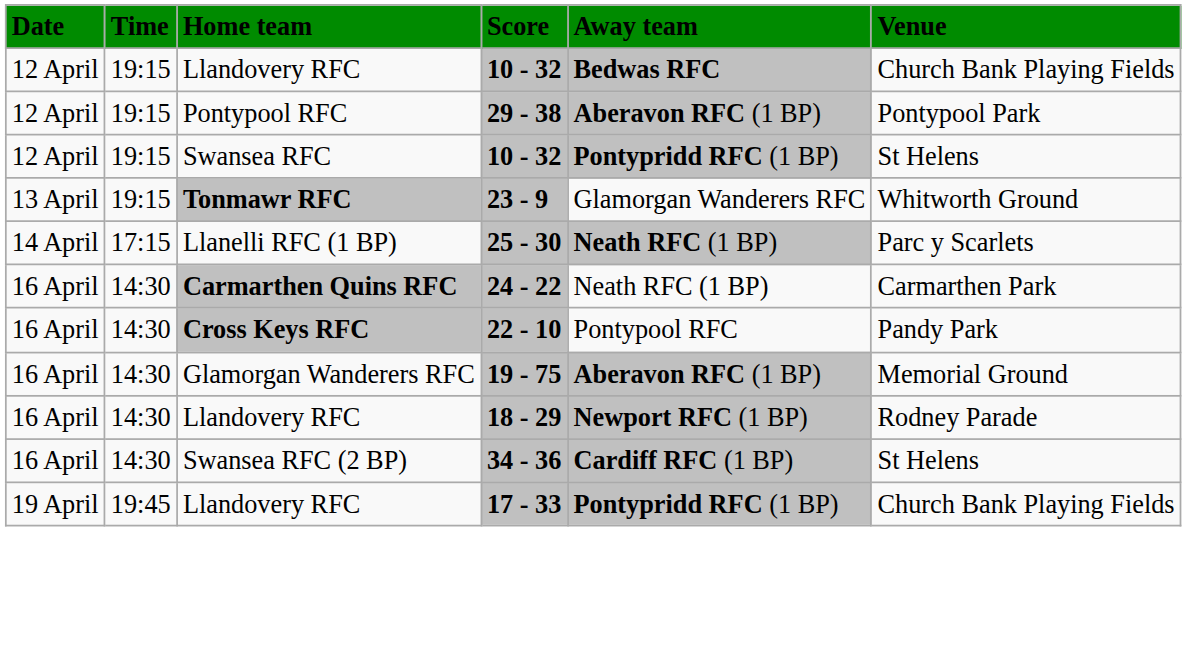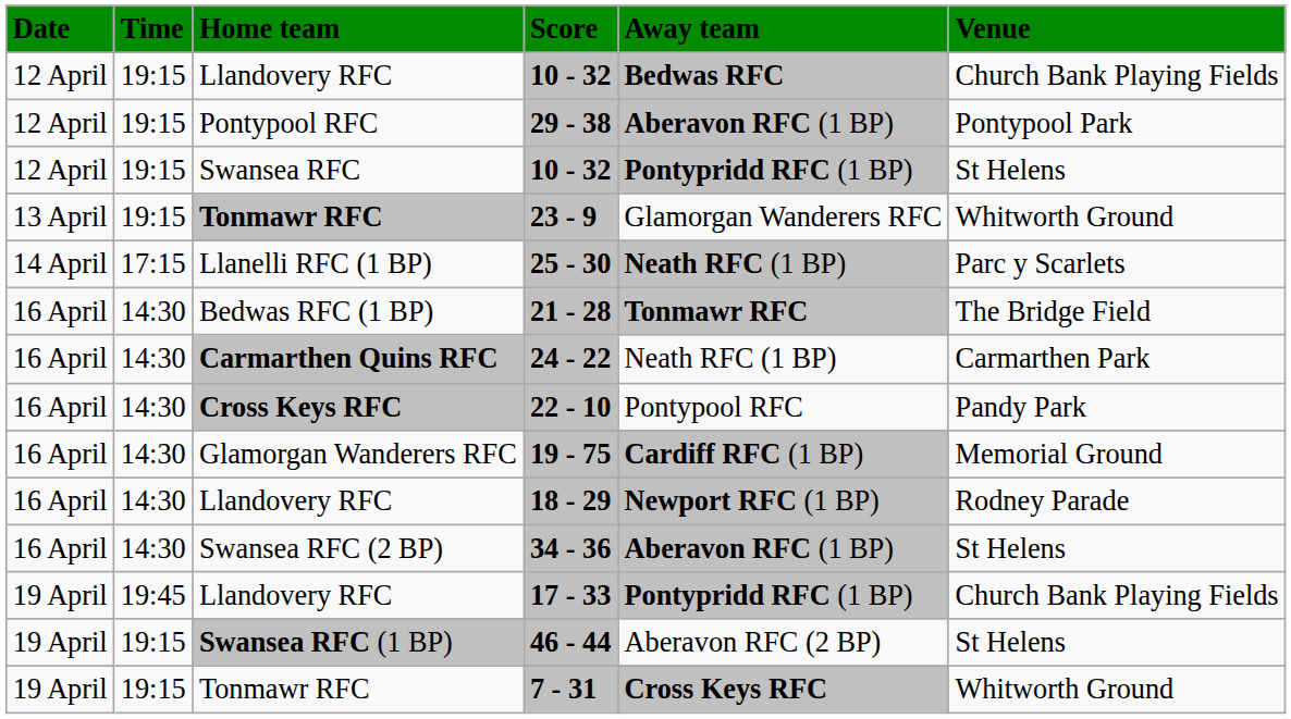 <table class="wikitable" style="margin:0.5em auto; font-size:95%">
 <tr bgcolor="#008B00">
 <td><strong>Date</strong></td>
 <td><strong>Time</strong></td>
 <td><strong>Home team</strong></td>
 <td><strong>Score</strong></td>
 <td><strong>Away team</strong></td>
 <td><strong>Venue</strong></td>
 </tr>
 <tr>
 <td>12 April</td>
 <td>19:15</td>
 <td>Llandovery RFC</td>
 <td bgcolor="silver"><strong>10 - 32</strong></td>
 <td bgcolor="silver"><strong>Bedwas RFC</strong></td>
 <td>Church Bank Playing Fields</td>
 </tr>
 <tr>
 <td>12 April</td>
 <td>19:15</td>
 <td>Pontypool RFC</td>
 <td bgcolor="silver"><strong>29 - 38</strong></td>
 <td bgcolor="silver"><strong>Aberavon RFC</strong> (1 BP)</td>
 <td>Pontypool Park</td>
 </tr>
 <tr>
 <td>12 April</td>
 <td>19:15</td>
 <td>Swansea RFC</td>
 <td bgcolor="silver"><strong>10 - 32</strong></td>
 <td bgcolor="silver"><strong>Pontypridd RFC</strong> (1 BP)</td>
 <td>St Helens</td>
 </tr>
 <tr>
 <td>13 April</td>
 <td>19:15</td>
 <td bgcolor="silver"><strong>Tonmawr RFC</strong></td>
 <td bgcolor="silver"><strong>23 - 9</strong></td>
 <td>Glamorgan Wanderers RFC</td>
 <td>Whitworth Ground</td>
 </tr>
 <tr>
 <td>14 April</td>
 <td>17:15</td>
 <td>Llanelli RFC (1 BP)</td>
 <td bgcolor="silver"><strong>25 - 30</strong></td>
 <td bgcolor="silver"><strong>Neath RFC</strong> (1 BP)</td>
 <td>Parc y Scarlets</td>
 </tr>
 <tr>
 <td>16 April</td>
 <td>14:30</td>
+<td>Bedwas RFC (1 BP)</td>
+<td bgcolor="silver"><strong>21 - 28</strong></td>
+<td bgcolor="silver"><strong>Tonmawr RFC</strong></td>
+<td>The Bridge Field</td>
+</tr>
+<tr>
+<td>16 April</td>
+<td>14:30</td>
 <td bgcolor="silver"><strong>Carmarthen Quins RFC</strong></td>
 <td bgcolor="silver"><strong>24 - 22</strong></td>
 <td>Neath RFC (1 BP)</td>
 <td>Carmarthen Park</td>
 </tr>
 <tr>
 <td>16 April</td>
 <td>14:30</td>
 <td bgcolor="silver"><strong>Cross Keys RFC</strong></td>
 <td bgcolor="silver"><strong>22 - 10</strong></td>
 <td>Pontypool RFC</td>
 <td>Pandy Park</td>
 </tr>
 <tr>
 <td>16 April</td>
 <td>14:30</td>
 <td>Glamorgan Wanderers RFC</td>
 <td bgcolor="silver"><strong>19 - 75</strong></td>
-<td bgcolor="silver"><strong>Aberavon RFC</strong> (1 BP)</td>
+<td bgcolor="silver"><strong>Cardiff RFC</strong> (1 BP)</td>
 <td>Memorial Ground</td>
 </tr>
 <tr>
 <td>16 April</td>
 <td>14:30</td>
 <td>Llandovery RFC</td>
 <td bgcolor="silver"><strong>18 - 29</strong></td>
 <td bgcolor="silver"><strong>Newport RFC</strong> (1 BP)</td>
 <td>Rodney Parade</td>
 </tr>
 <tr>
 <td>16 April</td>
 <td>14:30</td>
 <td>Swansea RFC (2 BP)</td>
 <td bgcolor="silver"><strong>34 - 36</strong></td>
-<td bgcolor="silver"><strong>Cardiff RFC</strong> (1 BP)</td>
+<td bgcolor="silver"><strong>Aberavon RFC</strong> (1 BP)</td>
 <td>St Helens</td>
 </tr>
 <tr>
 <td>19 April</td>
 <td>19:45</td>
 <td>Llandovery RFC</td>
 <td bgcolor="silver"><strong>17 - 33</strong></td>
 <td bgcolor="silver"><strong>Pontypridd RFC</strong> (1 BP)</td>
 <td>Church Bank Playing Fields</td>
 </tr>
+<tr>
+<td>19 April</td>
+<td>19:15</td>
+<td bgcolor="silver"><strong>Swansea RFC</strong> (1 BP)</td>
+<td bgcolor="silver"><strong>46 - 44</strong></td>
+<td>Aberavon RFC (2 BP)</td>
+<td>St Helens</td>
+</tr>
+<tr>
+<td>19 April</td>
+<td>19:15</td>
+<td>Tonmawr RFC</td>
+<td bgcolor="silver"><strong>7 - 31</strong></td>
+<td bgcolor="silver"><strong>Cross Keys RFC</strong></td>
+<td>Whitworth Ground</td>
+</tr>
 </table>
